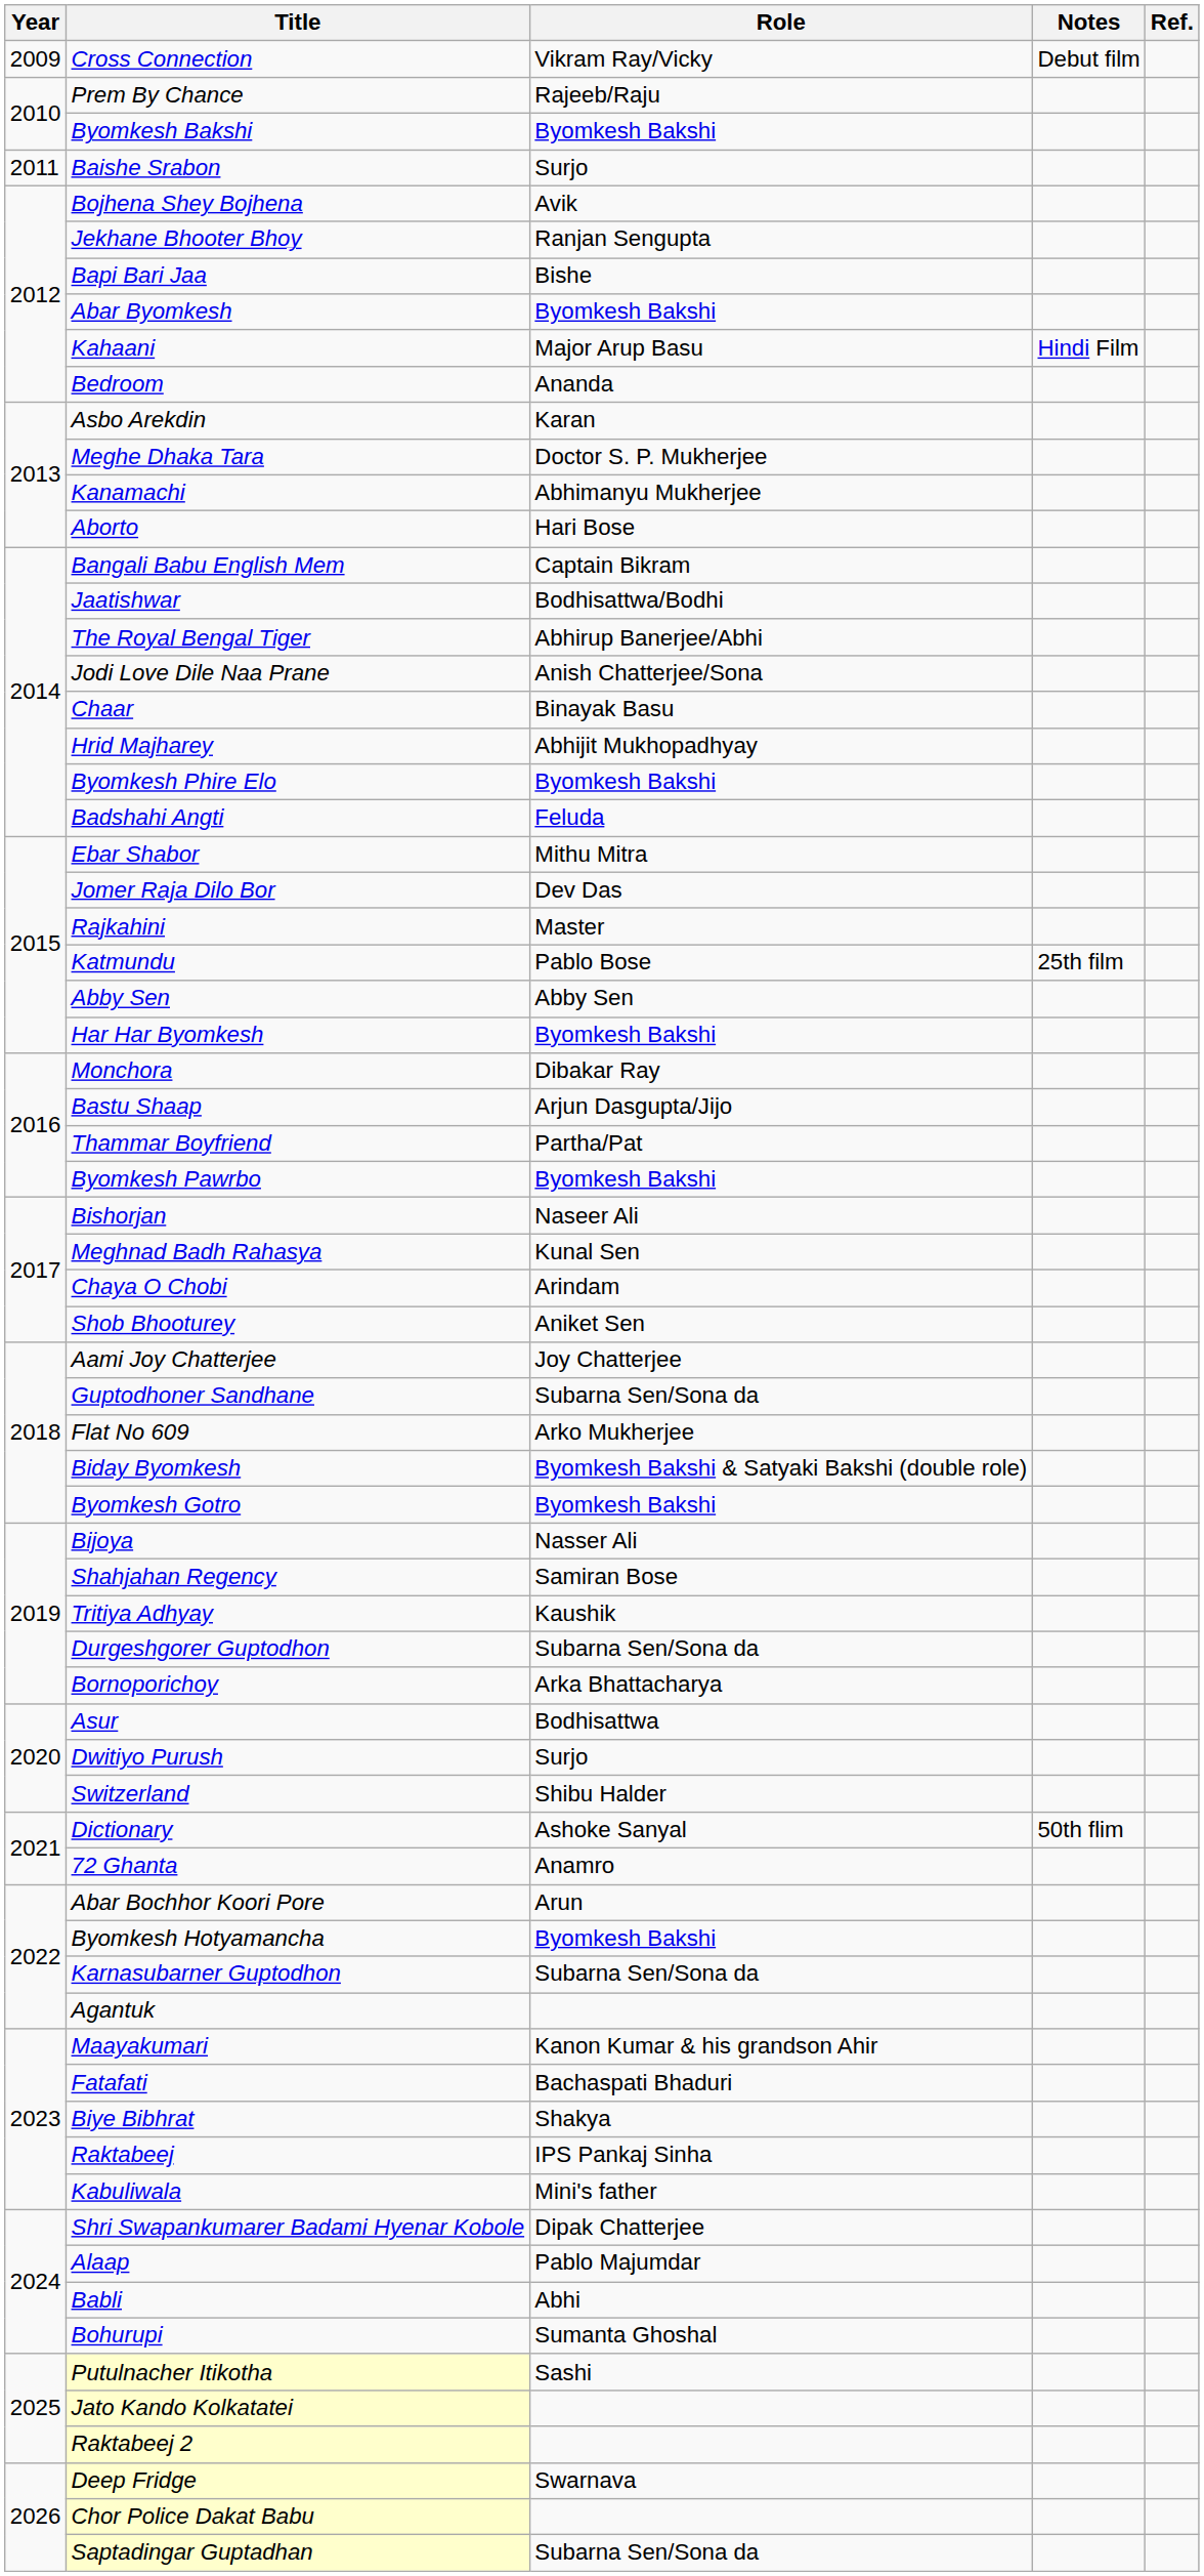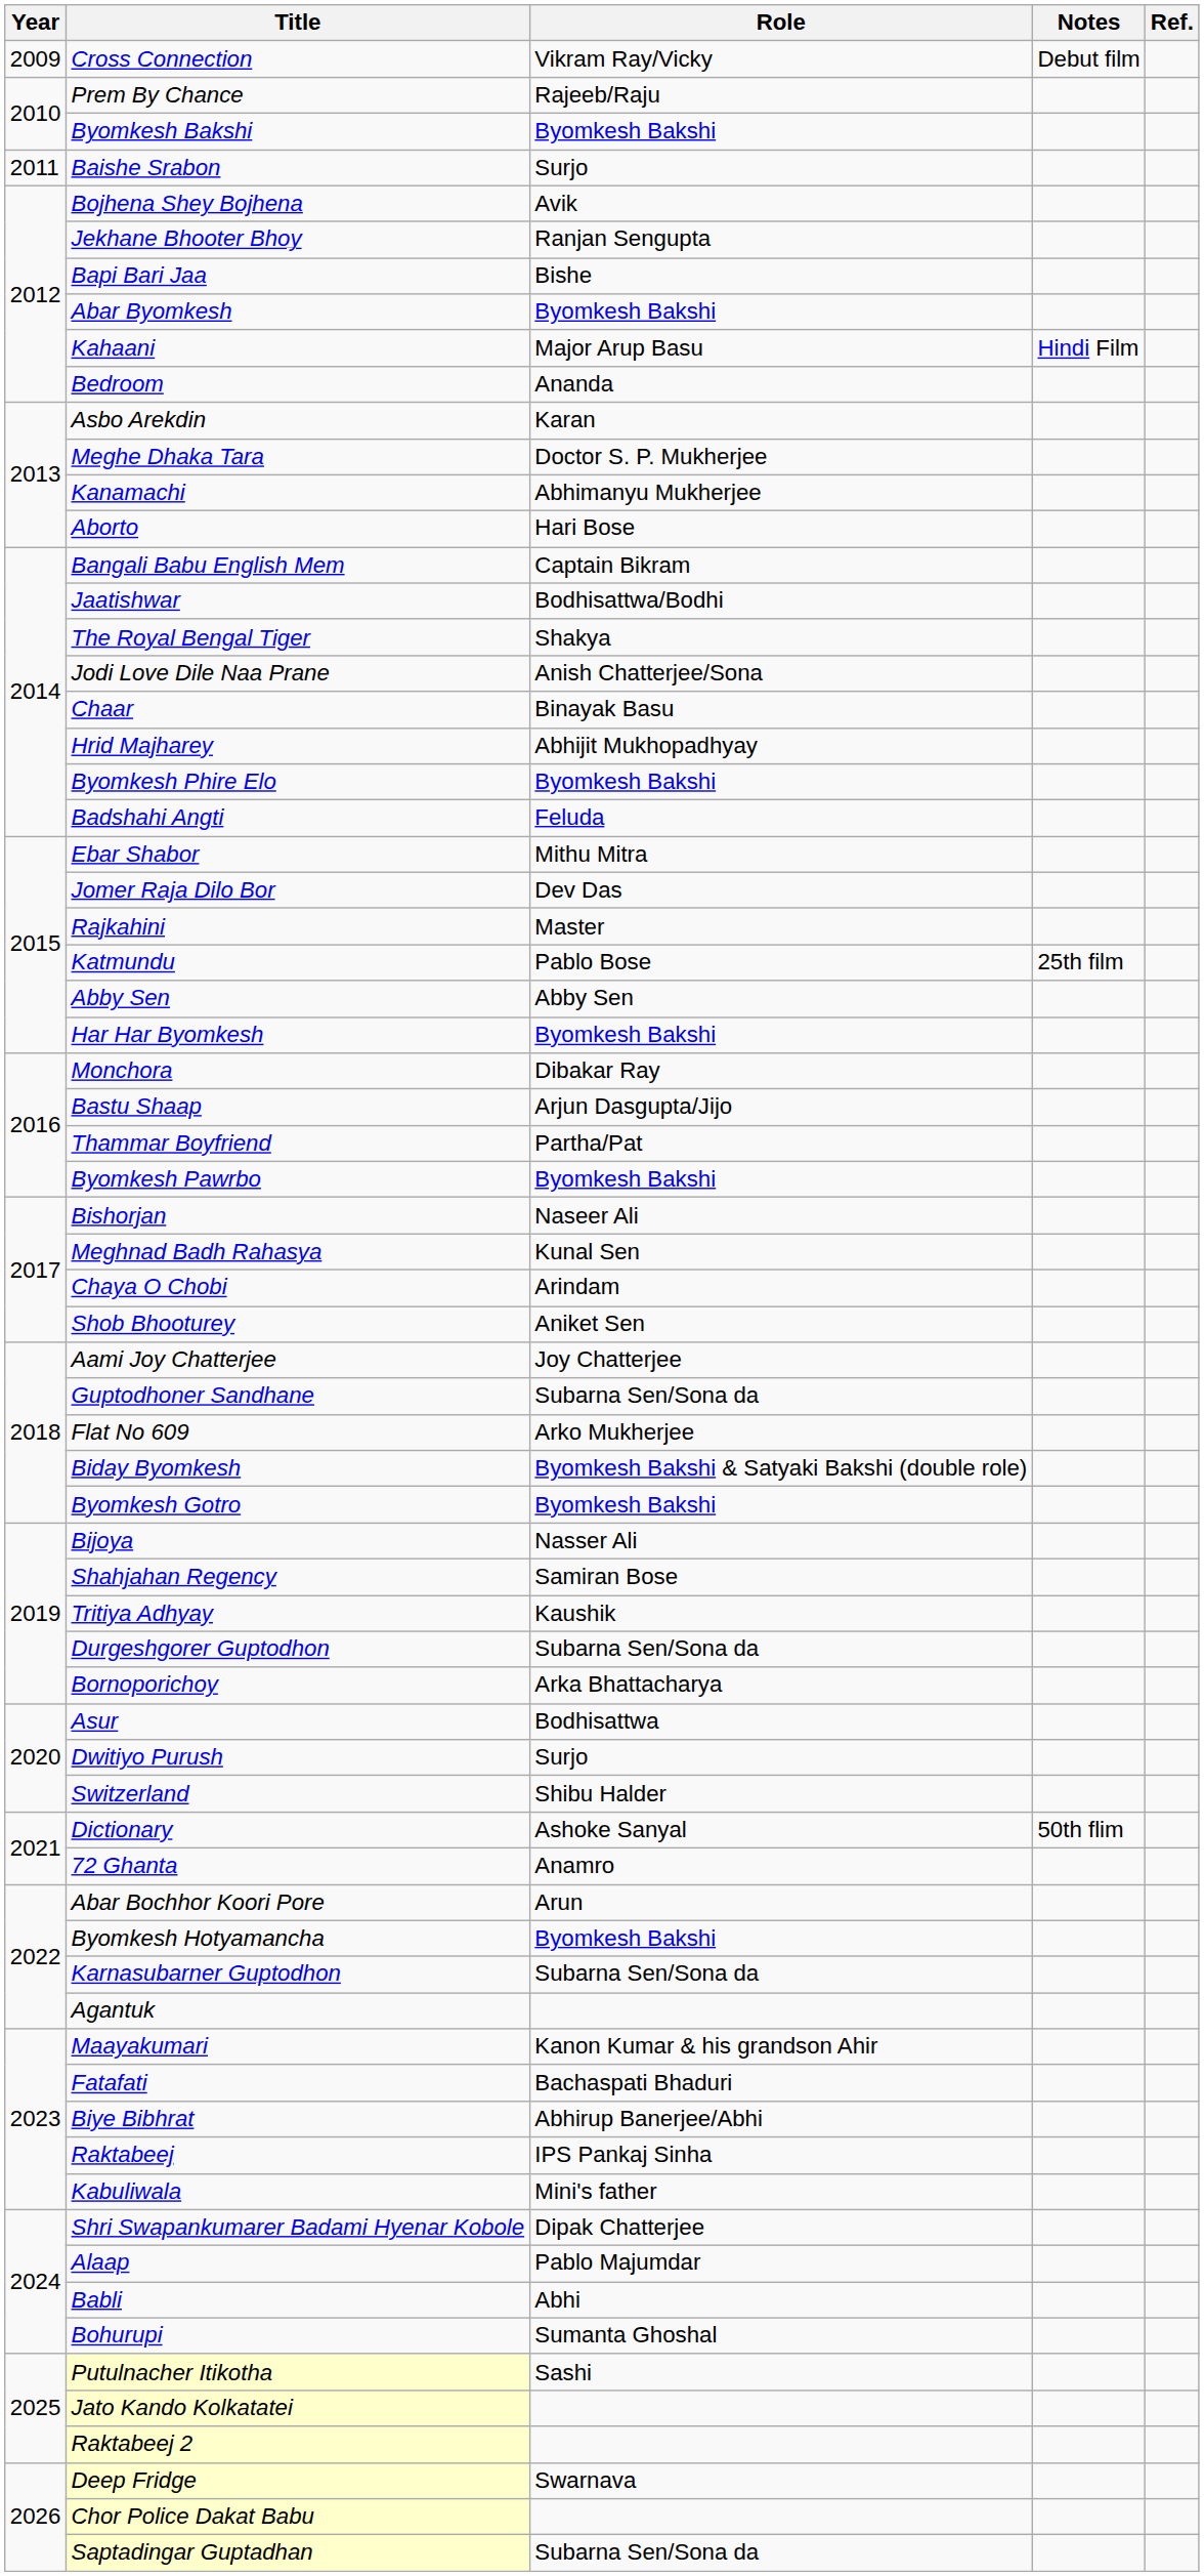 <table class="wikitable sortable">
 <tr>
 <th scope="col">Year</th>
 <th scope="col">Title</th>
 <th scope="col">Role</th>
 <th class="unsortable" scope="col">Notes</th>
 <th scope="col">Ref.</th>
 </tr>
 <tr>
 <td>2009</td>
 <td><em><a href='#'>Cross Connection</a></em></td>
 <td>Vikram Ray/Vicky</td>
 <td>Debut film</td>
 <td></td>
 </tr>
 <tr>
 <td rowspan="2">2010</td>
 <td><em>Prem By Chance</em></td>
 <td>Rajeeb/Raju</td>
 <td></td>
 <td></td>
 </tr>
 <tr>
 <td><em><a href='#'>Byomkesh Bakshi</a></em></td>
 <td><a href='#'>Byomkesh Bakshi</a></td>
 <td></td>
 <td></td>
 </tr>
 <tr>
 <td>2011</td>
 <td><em><a href='#'>Baishe Srabon</a></em></td>
 <td>Surjo</td>
 <td></td>
 <td></td>
 </tr>
 <tr>
 <td rowspan="6">2012</td>
 <td><em><a href='#'>Bojhena Shey Bojhena</a></em></td>
 <td>Avik</td>
 <td></td>
 <td></td>
 </tr>
 <tr>
 <td><em><a href='#'>Jekhane Bhooter Bhoy</a></em></td>
 <td>Ranjan Sengupta</td>
 <td></td>
 <td></td>
 </tr>
 <tr>
 <td><em><a href='#'>Bapi Bari Jaa</a></em></td>
 <td>Bishe</td>
 <td></td>
 <td></td>
 </tr>
 <tr>
 <td><em><a href='#'>Abar Byomkesh</a></em></td>
 <td><a href='#'>Byomkesh Bakshi</a></td>
 <td></td>
 <td></td>
 </tr>
 <tr>
 <td><em><a href='#'>Kahaani</a></em></td>
 <td>Major Arup Basu</td>
 <td><a href='#'>Hindi</a> Film</td>
 <td></td>
 </tr>
 <tr>
 <td><em><a href='#'>Bedroom</a></em></td>
 <td>Ananda</td>
 <td></td>
 <td></td>
 </tr>
 <tr>
 <td rowspan="4">2013</td>
 <td><em>Asbo Arekdin</em></td>
 <td>Karan</td>
 <td></td>
 <td></td>
 </tr>
 <tr>
 <td><em><a href='#'>Meghe Dhaka Tara</a></em></td>
 <td>Doctor S. P. Mukherjee</td>
 <td></td>
 <td></td>
 </tr>
 <tr>
 <td><em><a href='#'>Kanamachi</a></em></td>
 <td>Abhimanyu Mukherjee</td>
 <td></td>
 <td></td>
 </tr>
 <tr>
 <td><em><a href='#'>Aborto</a></em></td>
 <td>Hari Bose</td>
 <td></td>
 <td></td>
 </tr>
 <tr>
 <td rowspan="8">2014</td>
 <td><a href='#'><em>Bangali Babu English Mem</em></a></td>
 <td>Captain Bikram</td>
 <td></td>
 <td></td>
 </tr>
 <tr>
 <td><em><a href='#'>Jaatishwar</a></em></td>
 <td>Bodhisattwa/Bodhi</td>
 <td></td>
 <td></td>
 </tr>
 <tr>
 <td><em><a href='#'>The Royal Bengal Tiger</a></em></td>
-<td>Abhirup Banerjee/Abhi</td>
+<td>Shakya</td>
 <td></td>
 <td></td>
 </tr>
 <tr>
 <td><em>Jodi Love Dile Naa Prane</em></td>
 <td>Anish Chatterjee/Sona</td>
 <td></td>
 <td></td>
 </tr>
 <tr>
 <td><em><a href='#'>Chaar</a></em></td>
 <td>Binayak Basu</td>
 <td></td>
 <td></td>
 </tr>
 <tr>
 <td><em><a href='#'>Hrid Majharey</a></em></td>
 <td>Abhijit Mukhopadhyay</td>
 <td></td>
 <td></td>
 </tr>
 <tr>
 <td><em><a href='#'>Byomkesh Phire Elo</a></em></td>
 <td><a href='#'>Byomkesh Bakshi</a></td>
 <td></td>
 <td></td>
 </tr>
 <tr>
 <td><em><a href='#'>Badshahi Angti</a></em></td>
 <td><a href='#'>Feluda</a></td>
 <td></td>
 <td></td>
 </tr>
 <tr>
 <td rowspan="6">2015</td>
 <td><em><a href='#'>Ebar Shabor</a></em></td>
 <td>Mithu Mitra</td>
 <td></td>
 <td></td>
 </tr>
 <tr>
 <td><em><a href='#'>Jomer Raja Dilo Bor</a></em></td>
 <td>Dev Das</td>
 <td></td>
 <td></td>
 </tr>
 <tr>
 <td><em><a href='#'>Rajkahini</a></em></td>
 <td>Master</td>
 <td></td>
 <td></td>
 </tr>
 <tr>
 <td><em><a href='#'>Katmundu</a></em></td>
 <td>Pablo Bose</td>
 <td>25th film</td>
 <td></td>
 </tr>
 <tr>
 <td><em><a href='#'>Abby Sen</a></em></td>
 <td>Abby Sen</td>
 <td></td>
 <td></td>
 </tr>
 <tr>
 <td><em><a href='#'>Har Har Byomkesh</a></em></td>
 <td><a href='#'>Byomkesh Bakshi</a></td>
 <td></td>
 <td></td>
 </tr>
 <tr>
 <td rowspan="4">2016</td>
 <td><em><a href='#'>Monchora</a></em></td>
 <td>Dibakar Ray</td>
 <td></td>
 <td></td>
 </tr>
 <tr>
 <td><em><a href='#'>Bastu Shaap</a></em></td>
 <td>Arjun Dasgupta/Jijo</td>
 <td></td>
 <td></td>
 </tr>
 <tr>
 <td><em><a href='#'>Thammar Boyfriend</a></em></td>
 <td>Partha/Pat</td>
 <td></td>
 <td></td>
 </tr>
 <tr>
 <td><em><a href='#'>Byomkesh Pawrbo</a></em></td>
 <td><a href='#'>Byomkesh Bakshi</a></td>
 <td></td>
 <td></td>
 </tr>
 <tr>
 <td rowspan="4">2017</td>
 <td><em><a href='#'>Bishorjan</a></em></td>
 <td>Naseer Ali</td>
 <td></td>
 <td></td>
 </tr>
 <tr>
 <td><em><a href='#'>Meghnad Badh Rahasya</a></em></td>
 <td>Kunal Sen</td>
 <td></td>
 <td></td>
 </tr>
 <tr>
 <td><em><a href='#'>Chaya O Chobi</a></em></td>
 <td>Arindam</td>
 <td></td>
 <td></td>
 </tr>
 <tr>
 <td><em><a href='#'>Shob Bhooturey</a></em></td>
 <td>Aniket Sen</td>
 <td></td>
 <td></td>
 </tr>
 <tr>
 <td rowspan="5">2018</td>
 <td><em>Aami Joy Chatterjee</em></td>
 <td>Joy Chatterjee</td>
 <td></td>
 <td></td>
 </tr>
 <tr>
 <td><em><a href='#'>Guptodhoner Sandhane</a> </em></td>
 <td>Subarna Sen/Sona da</td>
 <td></td>
 <td></td>
 </tr>
 <tr>
 <td><em>Flat No 609</em></td>
 <td>Arko Mukherjee</td>
 <td></td>
 <td></td>
 </tr>
 <tr>
 <td><em><a href='#'>Biday Byomkesh</a></em></td>
 <td><a href='#'>Byomkesh Bakshi</a> & Satyaki Bakshi (double role)</td>
 <td></td>
 <td></td>
 </tr>
 <tr>
 <td><em><a href='#'>Byomkesh Gotro</a></em></td>
 <td><a href='#'>Byomkesh Bakshi</a></td>
 <td></td>
 <td></td>
 </tr>
 <tr>
 <td rowspan="5">2019</td>
 <td><em><a href='#'>Bijoya</a></em></td>
 <td>Nasser Ali</td>
 <td></td>
 <td></td>
 </tr>
 <tr>
 <td><em><a href='#'>Shahjahan Regency</a></em></td>
 <td>Samiran Bose</td>
 <td></td>
 <td></td>
 </tr>
 <tr>
 <td><em><a href='#'>Tritiya Adhyay</a></em></td>
 <td>Kaushik</td>
 <td></td>
 <td></td>
 </tr>
 <tr>
 <td><em><a href='#'>Durgeshgorer Guptodhon</a></em></td>
 <td>Subarna Sen/Sona da</td>
 <td></td>
 <td></td>
 </tr>
 <tr>
 <td><em><a href='#'>Bornoporichoy</a></em></td>
 <td>Arka Bhattacharya</td>
 <td></td>
 <td></td>
 </tr>
 <tr>
 <td rowspan="3">2020</td>
 <td><em><a href='#'>Asur</a></em></td>
 <td>Bodhisattwa</td>
 <td></td>
 <td></td>
 </tr>
 <tr>
 <td><em><a href='#'>Dwitiyo Purush</a></em></td>
 <td>Surjo</td>
 <td></td>
 <td></td>
 </tr>
 <tr>
 <td><em><a href='#'>Switzerland</a></em></td>
 <td>Shibu Halder</td>
 <td></td>
 <td></td>
 </tr>
 <tr>
 <td rowspan="2">2021</td>
 <td><em><a href='#'>Dictionary</a></em></td>
 <td>Ashoke Sanyal</td>
 <td>50th flim</td>
 <td></td>
 </tr>
 <tr>
 <td><a href='#'><em>72 Ghanta</em></a></td>
 <td>Anamro</td>
 <td></td>
 <td></td>
 </tr>
 <tr>
 <td rowspan="4">2022</td>
 <td><em>Abar Bochhor Koori Pore</em></td>
 <td>Arun</td>
 <td></td>
 <td></td>
 </tr>
 <tr>
 <td><em>Byomkesh Hotyamancha</em></td>
 <td><a href='#'>Byomkesh Bakshi</a></td>
 <td></td>
 <td></td>
 </tr>
 <tr>
 <td><em><a href='#'>Karnasubarner Guptodhon</a></em></td>
 <td>Subarna Sen/Sona da</td>
 <td></td>
 <td></td>
 </tr>
 <tr>
 <td><em>Agantuk</em></td>
 <td></td>
 <td></td>
 <td></td>
 </tr>
 <tr>
 <td rowspan="5">2023</td>
 <td><em><a href='#'>Maayakumari</a></em></td>
 <td>Kanon Kumar & his grandson Ahir</td>
 <td></td>
 <td></td>
 </tr>
 <tr>
 <td><em><a href='#'>Fatafati</a></em></td>
 <td>Bachaspati Bhaduri</td>
 <td></td>
 <td></td>
 </tr>
 <tr>
 <td><em><a href='#'>Biye Bibhrat</a></em></td>
-<td>Shakya</td>
+<td>Abhirup Banerjee/Abhi</td>
 <td></td>
 <td></td>
 </tr>
 <tr>
 <td><em><a href='#'>Raktabeej</a></em></td>
 <td>IPS Pankaj Sinha</td>
 <td></td>
 <td></td>
 </tr>
 <tr>
 <td><em><a href='#'>Kabuliwala</a></em></td>
 <td>Mini's father</td>
 <td></td>
 <td></td>
 </tr>
 <tr>
 <td rowspan="4">2024</td>
 <td><em><a href='#'>Shri Swapankumarer Badami Hyenar Kobole</a></em></td>
 <td>Dipak Chatterjee</td>
 <td></td>
 <td></td>
 </tr>
 <tr>
 <td><em><a href='#'>Alaap</a></em></td>
 <td>Pablo Majumdar</td>
 <td></td>
 <td></td>
 </tr>
 <tr>
 <td><em><a href='#'>Babli</a></em></td>
 <td>Abhi</td>
 <td></td>
 <td></td>
 </tr>
 <tr>
 <td><em><a href='#'>Bohurupi</a></em></td>
 <td>Sumanta Ghoshal</td>
 <td></td>
 <td></td>
 </tr>
 <tr>
 <td rowspan="3">2025</td>
 <td scope="row" style="background:#ffc;"><em>Putulnacher Itikotha</em> </td>
 <td>Sashi</td>
 <td></td>
 <td></td>
 </tr>
 <tr>
 <td scope="row" style="background:#ffc;"><em>Jato Kando Kolkatatei</em> </td>
 <td></td>
 <td></td>
 <td></td>
 </tr>
 <tr>
 <td scope="row" style="background:#ffc;"><em>Raktabeej 2</em> </td>
 <td></td>
 <td></td>
 <td></td>
 </tr>
 <tr>
 <td rowspan="3">2026</td>
 <td scope="row" style="background:#ffc;"><em>Deep Fridge</em> </td>
 <td>Swarnava</td>
 <td></td>
 <td></td>
 </tr>
 <tr>
 <td scope="row" style="background:#ffc;"><em>Chor Police Dakat Babu</em>  </td>
 <td></td>
 <td></td>
 <td></td>
 </tr>
 <tr>
 <td scope="row" style="background:#ffc;"><em>Saptadingar Guptadhan</em>  </td>
 <td>Subarna Sen/Sona da</td>
 <td></td>
 <td></td>
 </tr>
 </table>
